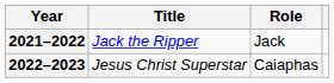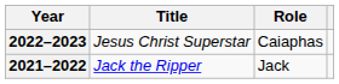 <table class="wikitable plainrowheaders">
 <tr>
 <th scope="col">Year</th>
 <th scope="col">Title</th>
 <th scope="col">Role</th>
 <th scope="col" class="unsortable"></th>
 </tr>
 <tr>
+<th scope="row">2022–2023</th>
+<td><em>Jesus Christ Superstar</em></td>
+<td>Caiaphas</td>
+<td></td>
+</tr>
+<tr>
 <th scope="row">2021–2022</th>
 <td><em><a href='#'>Jack the Ripper</a></em></td>
 <td>Jack</td>
 <td></td>
 </tr>
-<tr>
-<th scope="row">2022–2023</th>
-<td><em>Jesus Christ Superstar</em></td>
-<td>Caiaphas</td>
-<td></td>
-</tr>
 </table>
